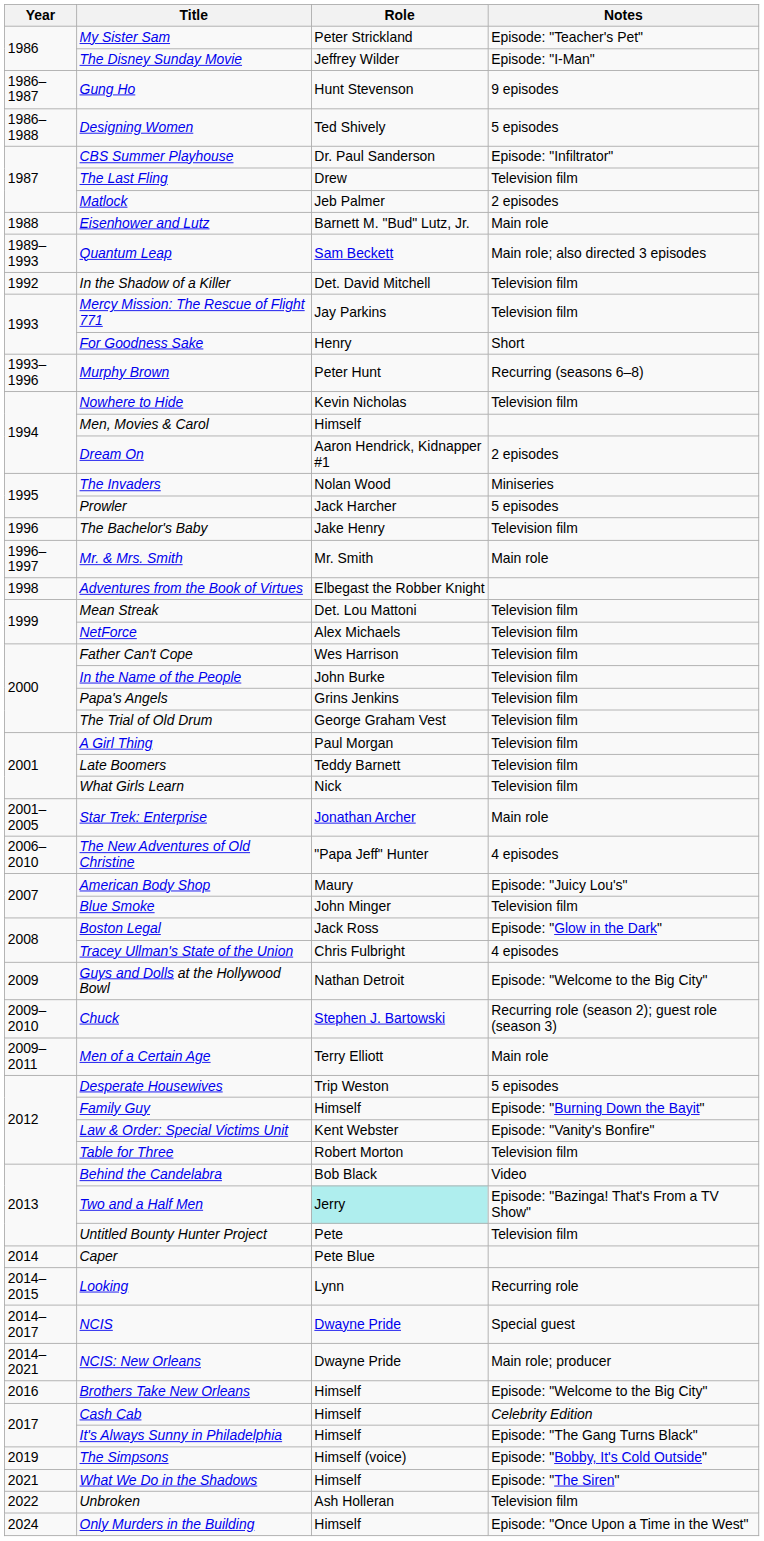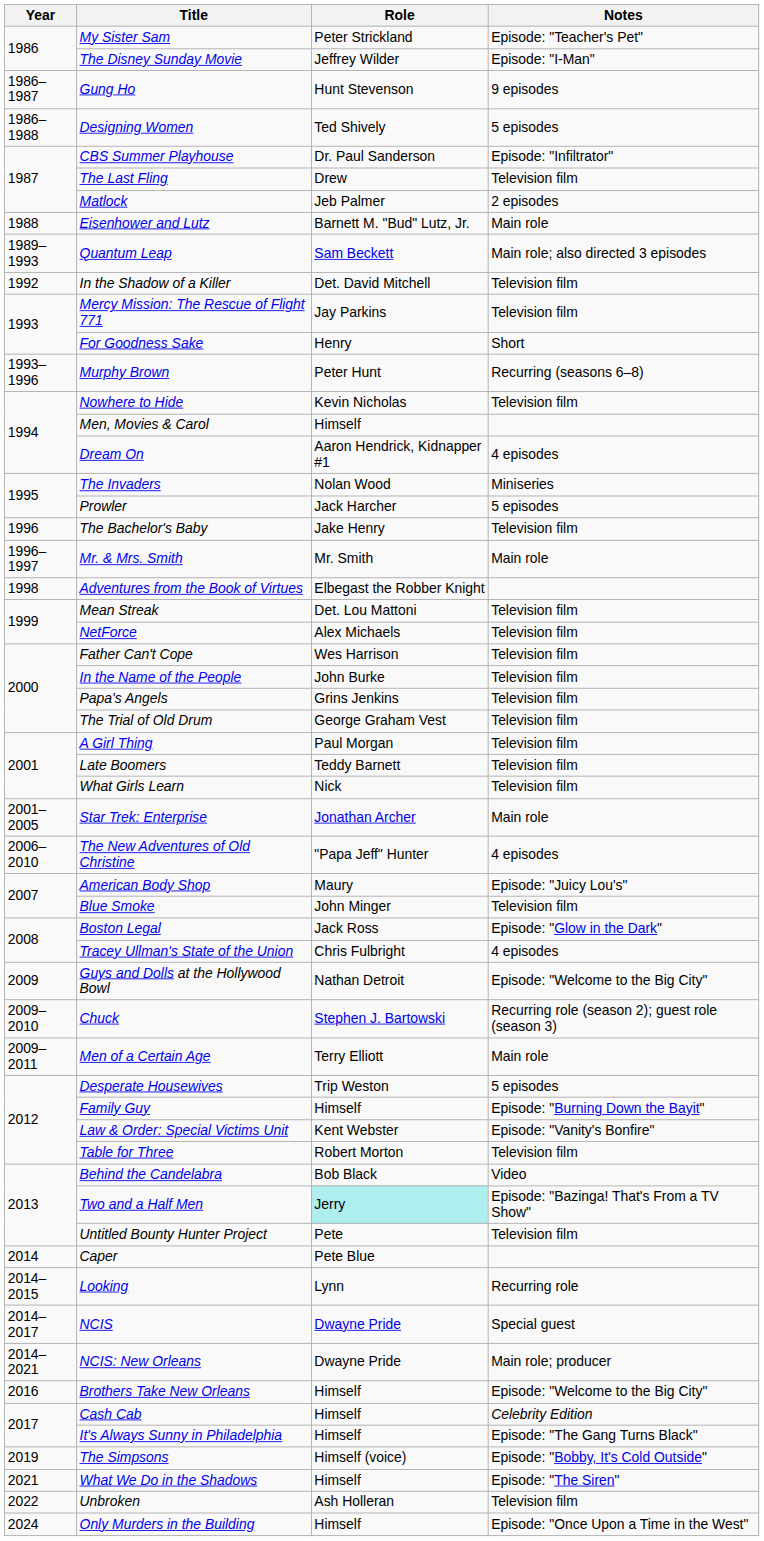 <table class="wikitable sortable">
 <tr>
 <th>Year</th>
 <th>Title</th>
 <th>Role</th>
 <th>Notes</th>
 </tr>
 <tr>
 <td rowspan="2">1986</td>
 <td><em><a href='#'>My Sister Sam</a></em></td>
 <td>Peter Strickland</td>
 <td>Episode: "Teacher's Pet"</td>
 </tr>
 <tr>
 <td><em><a href='#'>The Disney Sunday Movie</a></em></td>
 <td>Jeffrey Wilder</td>
 <td>Episode: "I-Man"</td>
 </tr>
 <tr>
 <td>1986–1987</td>
 <td><em><a href='#'>Gung Ho</a></em></td>
 <td>Hunt Stevenson</td>
 <td>9 episodes</td>
 </tr>
 <tr>
 <td>1986–1988</td>
 <td><em><a href='#'>Designing Women</a></em></td>
 <td>Ted Shively</td>
 <td>5 episodes</td>
 </tr>
 <tr>
 <td rowspan="3">1987</td>
 <td><em><a href='#'>CBS Summer Playhouse</a></em></td>
 <td>Dr. Paul Sanderson</td>
 <td>Episode: "Infiltrator"</td>
 </tr>
 <tr>
 <td data-sort-value="Last Fling, The"><em><a href='#'>The Last Fling</a></em></td>
 <td>Drew</td>
 <td>Television film</td>
 </tr>
 <tr>
 <td><em><a href='#'>Matlock</a></em></td>
 <td>Jeb Palmer</td>
 <td>2 episodes</td>
 </tr>
 <tr>
 <td>1988</td>
 <td><em><a href='#'>Eisenhower and Lutz</a></em></td>
 <td>Barnett M. "Bud" Lutz, Jr.</td>
 <td>Main role</td>
 </tr>
 <tr>
 <td>1989–1993</td>
 <td><em><a href='#'>Quantum Leap</a></em></td>
 <td><a href='#'>Sam Beckett</a></td>
 <td>Main role; also directed 3 episodes</td>
 </tr>
 <tr>
 <td>1992</td>
 <td><em>In the Shadow of a Killer</em></td>
 <td>Det. David Mitchell</td>
 <td>Television film</td>
 </tr>
 <tr>
 <td rowspan="2">1993</td>
 <td><em><a href='#'>Mercy Mission: The Rescue of Flight 771</a></em></td>
 <td>Jay Parkins</td>
 <td>Television film</td>
 </tr>
 <tr>
 <td><em><a href='#'>For Goodness Sake</a></em></td>
 <td>Henry</td>
 <td>Short</td>
 </tr>
 <tr>
 <td>1993–1996</td>
 <td><em><a href='#'>Murphy Brown</a></em></td>
 <td>Peter Hunt</td>
 <td>Recurring (seasons 6–8)</td>
 </tr>
 <tr>
 <td rowspan="3">1994</td>
 <td><em><a href='#'>Nowhere to Hide</a></em></td>
 <td>Kevin Nicholas</td>
 <td>Television film</td>
 </tr>
 <tr>
 <td><em>Men, Movies & Carol</em></td>
 <td>Himself</td>
 <td></td>
 </tr>
 <tr>
 <td><em><a href='#'>Dream On</a></em></td>
 <td>Aaron Hendrick, Kidnapper #1</td>
-<td>2 episodes</td>
+<td>4 episodes</td>
 </tr>
 <tr>
 <td rowspan="2">1995</td>
 <td data-sort-value="Invaders, The"><em><a href='#'>The Invaders</a></em></td>
 <td>Nolan Wood</td>
 <td>Miniseries</td>
 </tr>
 <tr>
 <td><em>Prowler</em></td>
 <td>Jack Harcher</td>
 <td>5 episodes</td>
 </tr>
 <tr>
 <td>1996</td>
 <td data-sort-value="Bachelor's Baby, The"><em>The Bachelor's Baby</em></td>
 <td>Jake Henry</td>
 <td>Television film</td>
 </tr>
 <tr>
 <td>1996–1997</td>
 <td><em><a href='#'>Mr. & Mrs. Smith</a></em></td>
 <td>Mr. Smith</td>
 <td>Main role</td>
 </tr>
 <tr>
 <td>1998</td>
 <td><em><a href='#'>Adventures from the Book of Virtues</a></em></td>
 <td>Elbegast the Robber Knight</td>
 <td></td>
 </tr>
 <tr>
 <td rowspan="2">1999</td>
 <td><em>Mean Streak</em></td>
 <td>Det. Lou Mattoni</td>
 <td>Television film</td>
 </tr>
 <tr>
 <td><em><a href='#'>NetForce</a></em></td>
 <td>Alex Michaels</td>
 <td>Television film</td>
 </tr>
 <tr>
 <td rowspan="4">2000</td>
 <td><em>Father Can't Cope</em></td>
 <td>Wes Harrison</td>
 <td>Television film</td>
 </tr>
 <tr>
 <td><em><a href='#'>In the Name of the People</a></em></td>
 <td>John Burke</td>
 <td>Television film</td>
 </tr>
 <tr>
 <td><em>Papa's Angels</em></td>
 <td>Grins Jenkins</td>
 <td>Television film</td>
 </tr>
 <tr>
 <td data-sort-value="Trial of Old Drum, The"><em>The Trial of Old Drum</em></td>
 <td>George Graham Vest</td>
 <td>Television film</td>
 </tr>
 <tr>
 <td rowspan="3">2001</td>
 <td data-sort-value="Girl Thing, A"><em><a href='#'>A Girl Thing</a></em></td>
 <td>Paul Morgan</td>
 <td>Television film</td>
 </tr>
 <tr>
 <td><em>Late Boomers</em></td>
 <td>Teddy Barnett</td>
 <td>Television film</td>
 </tr>
 <tr>
 <td><em>What Girls Learn</em></td>
 <td>Nick</td>
 <td>Television film</td>
 </tr>
 <tr>
 <td>2001–2005</td>
 <td><em><a href='#'>Star Trek: Enterprise</a></em></td>
 <td><a href='#'>Jonathan Archer</a></td>
 <td>Main role</td>
 </tr>
 <tr>
 <td>2006–2010</td>
 <td data-sort-value="New Adventures of Old Christine, The"><em><a href='#'>The New Adventures of Old Christine</a></em></td>
 <td>"Papa Jeff" Hunter</td>
 <td>4 episodes</td>
 </tr>
 <tr>
 <td rowspan=2>2007</td>
 <td><em><a href='#'>American Body Shop</a></em></td>
 <td>Maury</td>
 <td>Episode: "Juicy Lou's"</td>
 </tr>
 <tr>
 <td><em><a href='#'>Blue Smoke</a></em></td>
 <td>John Minger</td>
 <td>Television film</td>
 </tr>
 <tr>
 <td rowspan="2">2008</td>
 <td><em><a href='#'>Boston Legal</a></em></td>
 <td>Jack Ross</td>
 <td>Episode: "<a href='#'>Glow in the Dark</a>"</td>
 </tr>
 <tr>
 <td><em><a href='#'>Tracey Ullman's State of the Union</a></em></td>
 <td>Chris Fulbright</td>
 <td>4 episodes</td>
 </tr>
 <tr>
 <td>2009</td>
 <td><em><a href='#'>Guys and Dolls</a> at the Hollywood Bowl</em></td>
 <td>Nathan Detroit</td>
 <td>Episode: "Welcome to the Big City"</td>
 </tr>
 <tr>
 <td>2009–2010</td>
 <td><em><a href='#'>Chuck</a></em></td>
 <td><a href='#'>Stephen J. Bartowski</a></td>
 <td>Recurring role (season 2); guest role (season 3)</td>
 </tr>
 <tr>
 <td>2009–2011</td>
 <td><em><a href='#'>Men of a Certain Age</a></em></td>
 <td>Terry Elliott</td>
 <td>Main role</td>
 </tr>
 <tr>
 <td rowspan="4">2012</td>
 <td><em><a href='#'>Desperate Housewives</a></em></td>
 <td>Trip Weston</td>
 <td>5 episodes</td>
 </tr>
 <tr>
 <td><em><a href='#'>Family Guy</a></em></td>
 <td>Himself</td>
 <td>Episode: "<a href='#'>Burning Down the Bayit</a>"</td>
 </tr>
 <tr>
 <td><em><a href='#'>Law & Order: Special Victims Unit</a></em></td>
 <td>Kent Webster</td>
 <td>Episode: "Vanity's Bonfire"</td>
 </tr>
 <tr>
 <td><em><a href='#'>Table for Three</a></em></td>
 <td>Robert Morton</td>
 <td>Television film</td>
 </tr>
 <tr>
 <td rowspan="3">2013</td>
 <td><em><a href='#'>Behind the Candelabra</a></em></td>
 <td>Bob Black</td>
 <td>Video</td>
 </tr>
 <tr>
 <td><em><a href='#'>Two and a Half Men</a></em></td>
 <td style="background: paleturquoise;">Jerry</td>
 <td>Episode: "Bazinga! That's From a TV Show"</td>
 </tr>
 <tr>
 <td><em>Untitled Bounty Hunter Project</em></td>
 <td>Pete</td>
 <td>Television film</td>
 </tr>
 <tr>
 <td>2014</td>
 <td><em>Caper</em></td>
 <td>Pete Blue</td>
 <td></td>
 </tr>
 <tr>
 <td>2014–2015</td>
 <td><em><a href='#'>Looking</a></em></td>
 <td>Lynn</td>
 <td>Recurring role</td>
 </tr>
 <tr>
 <td>2014–2017</td>
 <td><em><a href='#'>NCIS</a></em></td>
 <td><a href='#'>Dwayne Pride</a></td>
 <td>Special guest</td>
 </tr>
 <tr>
 <td>2014–2021</td>
 <td><em><a href='#'>NCIS: New Orleans</a></em></td>
 <td>Dwayne Pride</td>
 <td>Main role; producer</td>
 </tr>
 <tr>
 <td>2016</td>
 <td><em><a href='#'>Brothers Take New Orleans</a></em></td>
 <td>Himself</td>
 <td>Episode: "Welcome to the Big City"</td>
 </tr>
 <tr>
 <td rowspan="2">2017</td>
 <td><em><a href='#'>Cash Cab</a></em></td>
 <td>Himself</td>
 <td><em>Celebrity Edition</em></td>
 </tr>
 <tr>
 <td><em><a href='#'>It's Always Sunny in Philadelphia</a></em></td>
 <td>Himself</td>
 <td>Episode: "The Gang Turns Black"</td>
 </tr>
 <tr>
 <td>2019</td>
 <td><em><a href='#'>The Simpsons</a></em></td>
 <td>Himself (voice)</td>
 <td>Episode: "<a href='#'>Bobby, It's Cold Outside</a>"</td>
 </tr>
 <tr>
 <td>2021</td>
 <td><em><a href='#'>What We Do in the Shadows</a></em></td>
 <td>Himself</td>
 <td>Episode: "<a href='#'>The Siren</a>"</td>
 </tr>
 <tr>
 <td>2022</td>
 <td><em>Unbroken</em></td>
 <td>Ash Holleran</td>
 <td>Television film</td>
 </tr>
 <tr>
 <td>2024</td>
 <td><em><a href='#'>Only Murders in the Building</a></em></td>
 <td>Himself</td>
 <td>Episode: "Once Upon a Time in the West"</td>
 </tr>
 </table>
